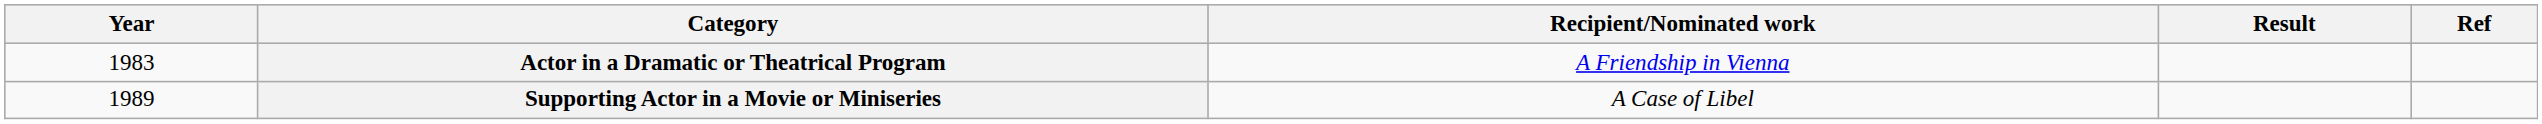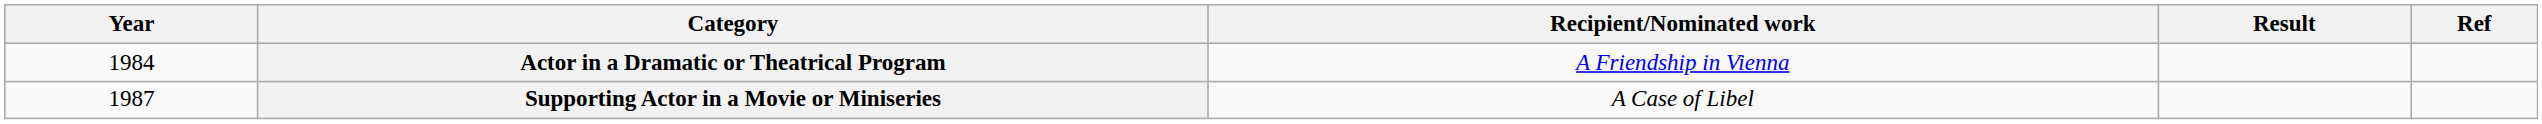 <table class="wikitable plainrowheaders" style="font-size: 90%; text-align:center" width=100%>
 <tr>
 <th scope="col" width="10%">Year</th>
 <th scope="col" width="37.5%">Category</th>
 <th scope="col" width="37.5%">Recipient/Nominated work</th>
 <th scope="col" width="10%">Result</th>
 <th scope="col" width="5%">Ref</th>
 </tr>
 <tr>
-<td>1983</td>
+<td>1984</td>
 <th scope="row" style="text-align:center">Actor in a Dramatic or Theatrical Program</th>
 <td><em><a href='#'>A Friendship in Vienna</a></em></td>
 <td></td>
 <td></td>
 </tr>
 <tr>
-<td>1989</td>
+<td>1987</td>
 <th scope="row" style="text-align:center">Supporting Actor in a Movie or Miniseries</th>
 <td><em>A Case of Libel</em></td>
 <td></td>
 <td></td>
 </tr>
 </table>
